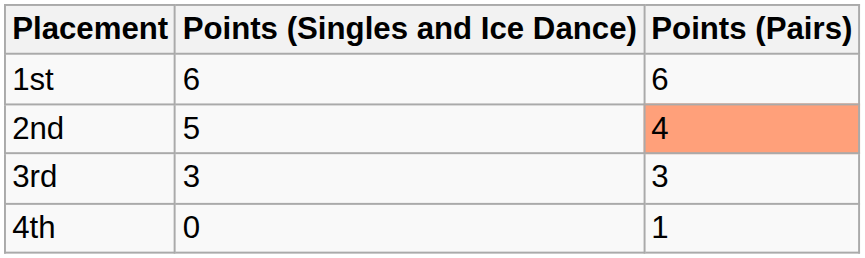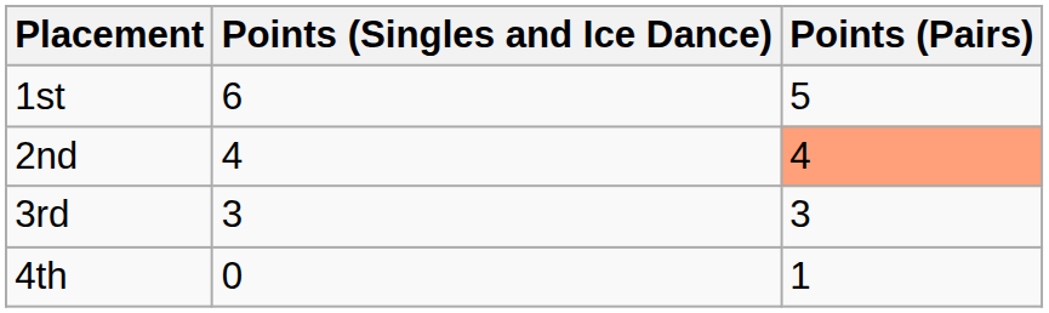 <table class="wikitable">
 <tr>
 <th>Placement</th>
 <th>Points (Singles and Ice Dance)</th>
 <th>Points (Pairs)</th>
 </tr>
 <tr>
 <td>1st</td>
 <td>6</td>
-<td>6</td>
+<td>5</td>
 </tr>
 <tr>
 <td>2nd</td>
-<td>5</td>
+<td>4</td>
 <td style="background: lightsalmon;">4</td>
 </tr>
 <tr>
 <td>3rd</td>
 <td>3</td>
 <td>3</td>
 </tr>
 <tr>
 <td>4th</td>
 <td>0</td>
 <td>1</td>
 </tr>
 </table>
